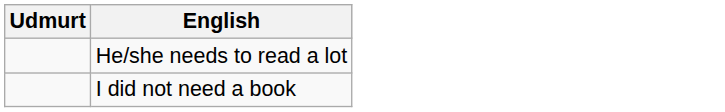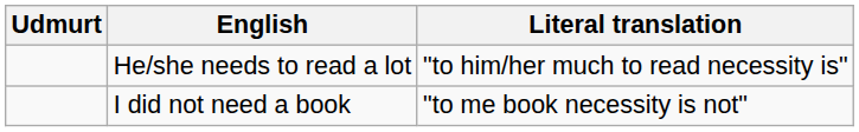 <table class="wikitable">
 <tr style="background:#dfdfdf;" |>
 <th>Udmurt</th>
 <th>English</th>
+<th>Literal translation</th>
 </tr>
 <tr>
 <td></td>
 <td>He/she needs to read a lot</td>
+<td>"to him/her much to read necessity is"</td>
 </tr>
 <tr>
 <td></td>
 <td>I did not need a book</td>
+<td>"to me book necessity is not"</td>
 </tr>
 </table>
